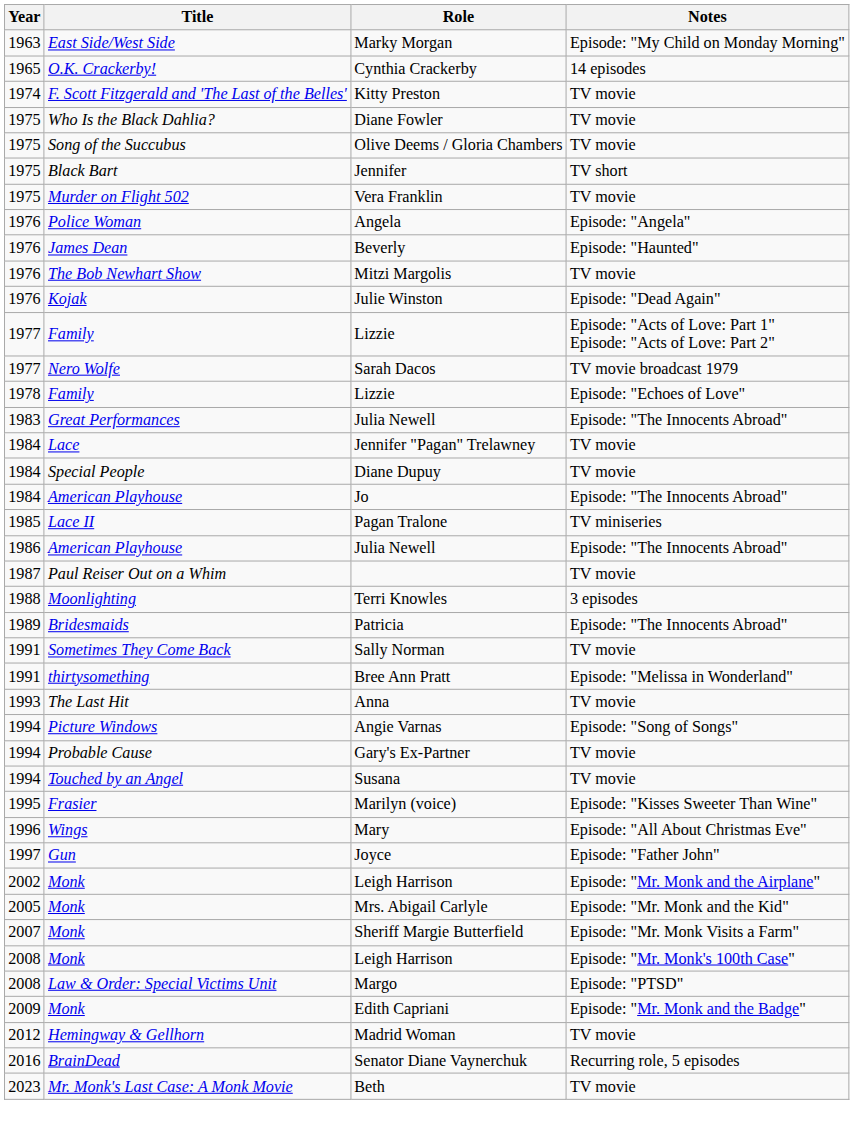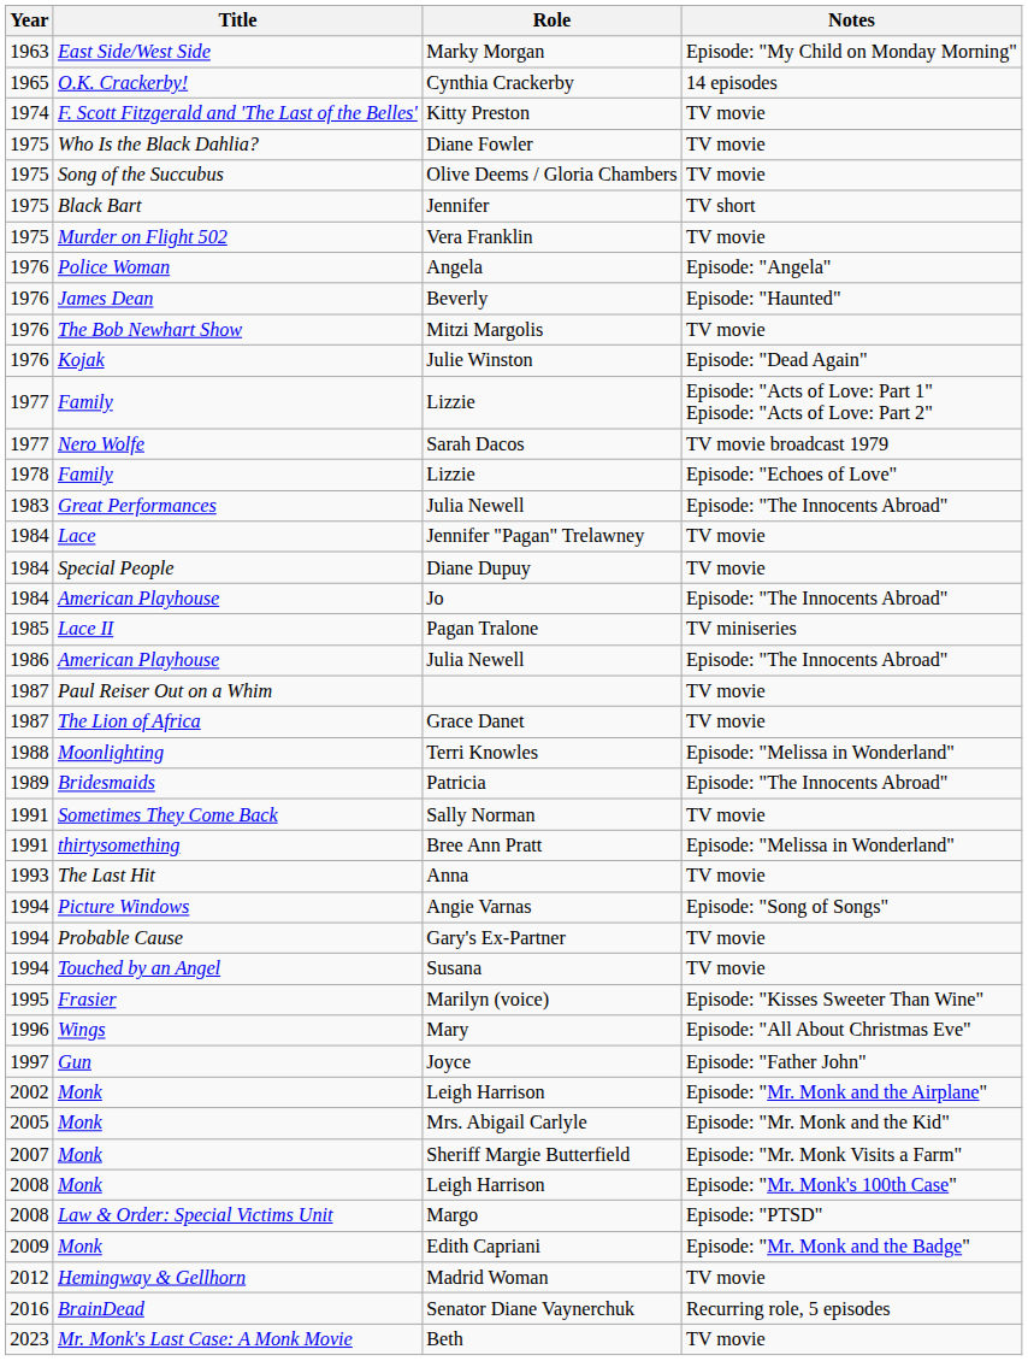 <table class="wikitable sortable">
 <tr>
 <th>Year</th>
 <th>Title</th>
 <th>Role</th>
 <th class="unsortable">Notes</th>
 </tr>
 <tr>
 <td>1963</td>
 <td><em><a href='#'>East Side/West Side</a></em></td>
 <td>Marky Morgan</td>
 <td>Episode: "My Child on Monday Morning"</td>
 </tr>
 <tr>
 <td>1965</td>
 <td><em><a href='#'>O.K. Crackerby!</a></em></td>
 <td>Cynthia Crackerby</td>
 <td>14 episodes</td>
 </tr>
 <tr>
 <td>1974</td>
 <td><em><a href='#'>F. Scott Fitzgerald and 'The Last of the Belles'</a></em></td>
 <td>Kitty Preston</td>
 <td>TV movie</td>
 </tr>
 <tr>
 <td>1975</td>
 <td><em>Who Is the Black Dahlia?</em></td>
 <td>Diane Fowler</td>
 <td>TV movie</td>
 </tr>
 <tr>
 <td>1975</td>
 <td><em>Song of the Succubus</em></td>
 <td>Olive Deems / Gloria Chambers</td>
 <td>TV movie</td>
 </tr>
 <tr>
 <td>1975</td>
 <td><em>Black Bart</em></td>
 <td>Jennifer</td>
 <td>TV short</td>
 </tr>
 <tr>
 <td>1975</td>
 <td><em><a href='#'>Murder on Flight 502</a></em></td>
 <td>Vera Franklin</td>
 <td>TV movie</td>
 </tr>
 <tr>
 <td>1976</td>
 <td><em><a href='#'>Police Woman</a></em></td>
 <td>Angela</td>
 <td>Episode: "Angela"</td>
 </tr>
 <tr>
 <td>1976</td>
 <td><em><a href='#'>James Dean</a></em></td>
 <td>Beverly</td>
 <td>Episode: "Haunted"</td>
 </tr>
 <tr>
 <td>1976</td>
 <td><em><a href='#'>The Bob Newhart Show</a></em></td>
 <td>Mitzi Margolis</td>
 <td>TV movie</td>
 </tr>
 <tr>
 <td>1976</td>
 <td><em><a href='#'>Kojak</a></em></td>
 <td>Julie Winston</td>
 <td>Episode: "Dead Again"</td>
 </tr>
 <tr>
 <td>1977</td>
 <td><em><a href='#'>Family</a></em></td>
 <td>Lizzie</td>
 <td>Episode: "Acts of Love: Part 1"<br>Episode: "Acts of Love: Part 2"</td>
 </tr>
 <tr>
 <td>1977</td>
 <td><em><a href='#'>Nero Wolfe</a></em></td>
 <td>Sarah Dacos</td>
 <td>TV movie broadcast 1979</td>
 </tr>
 <tr>
 <td>1978</td>
 <td><em><a href='#'>Family</a></em></td>
 <td>Lizzie</td>
 <td>Episode: "Echoes of Love"</td>
 </tr>
 <tr>
 <td>1983</td>
 <td><em><a href='#'>Great Performances</a></em></td>
 <td>Julia Newell</td>
 <td>Episode: "The Innocents Abroad"</td>
 </tr>
 <tr>
 <td>1984</td>
 <td><em><a href='#'>Lace</a></em></td>
 <td>Jennifer "Pagan" Trelawney</td>
 <td>TV movie</td>
 </tr>
 <tr>
 <td>1984</td>
 <td><em>Special People</em></td>
 <td>Diane Dupuy</td>
 <td>TV movie</td>
 </tr>
 <tr>
 <td>1984</td>
 <td><em><a href='#'>American Playhouse</a></em></td>
 <td>Jo</td>
 <td>Episode: "The Innocents Abroad"</td>
 </tr>
 <tr>
 <td>1985</td>
 <td><em><a href='#'>Lace II</a></em></td>
 <td>Pagan Tralone</td>
 <td>TV miniseries</td>
 </tr>
 <tr>
 <td>1986</td>
 <td><em><a href='#'>American Playhouse</a></em></td>
 <td>Julia Newell</td>
 <td>Episode: "The Innocents Abroad"</td>
 </tr>
 <tr>
 <td>1987</td>
 <td><em>Paul Reiser Out on a Whim</em></td>
 <td></td>
 <td>TV movie</td>
 </tr>
 <tr>
+<td>1987</td>
+<td><em><a href='#'>The Lion of Africa</a></em></td>
+<td>Grace Danet</td>
+<td>TV movie</td>
+</tr>
+<tr>
 <td>1988</td>
 <td><em><a href='#'>Moonlighting</a></em></td>
 <td>Terri Knowles</td>
-<td>3 episodes</td>
+<td>Episode: "Melissa in Wonderland"</td>
 </tr>
 <tr>
 <td>1989</td>
 <td><em><a href='#'>Bridesmaids</a></em></td>
 <td>Patricia</td>
 <td>Episode: "The Innocents Abroad"</td>
 </tr>
 <tr>
 <td>1991</td>
 <td><em><a href='#'>Sometimes They Come Back</a></em></td>
 <td>Sally Norman</td>
 <td>TV movie</td>
 </tr>
 <tr>
 <td>1991</td>
 <td><em><a href='#'>thirtysomething</a></em></td>
 <td>Bree Ann Pratt</td>
 <td>Episode: "Melissa in Wonderland"</td>
 </tr>
 <tr>
 <td>1993</td>
 <td><em>The Last Hit</em></td>
 <td>Anna</td>
 <td>TV movie</td>
 </tr>
 <tr>
 <td>1994</td>
 <td><em><a href='#'>Picture Windows</a></em></td>
 <td>Angie Varnas</td>
 <td>Episode: "Song of Songs"</td>
 </tr>
 <tr>
 <td>1994</td>
 <td><em>Probable Cause</em></td>
 <td>Gary's Ex-Partner</td>
 <td>TV movie</td>
 </tr>
 <tr>
 <td>1994</td>
 <td><em><a href='#'>Touched by an Angel</a></em></td>
 <td>Susana</td>
 <td>TV movie</td>
 </tr>
 <tr>
 <td>1995</td>
 <td><em><a href='#'>Frasier</a></em></td>
 <td>Marilyn (voice)</td>
 <td>Episode: "Kisses Sweeter Than Wine"</td>
 </tr>
 <tr>
 <td>1996</td>
 <td><em><a href='#'>Wings</a></em></td>
 <td>Mary</td>
 <td>Episode: "All About Christmas Eve"</td>
 </tr>
 <tr>
 <td>1997</td>
 <td><em><a href='#'>Gun</a></em></td>
 <td>Joyce</td>
 <td>Episode: "Father John"</td>
 </tr>
 <tr>
 <td>2002</td>
 <td><em><a href='#'>Monk</a></em></td>
 <td>Leigh Harrison</td>
 <td>Episode: "<a href='#'>Mr. Monk and the Airplane</a>"</td>
 </tr>
 <tr>
 <td>2005</td>
 <td><em><a href='#'>Monk</a></em></td>
 <td>Mrs. Abigail Carlyle</td>
 <td>Episode: "Mr. Monk and the Kid"</td>
 </tr>
 <tr>
 <td>2007</td>
 <td><em><a href='#'>Monk</a></em></td>
 <td>Sheriff Margie Butterfield</td>
 <td>Episode: "Mr. Monk Visits a Farm"</td>
 </tr>
 <tr>
 <td>2008</td>
 <td><em><a href='#'>Monk</a></em></td>
 <td>Leigh Harrison</td>
 <td>Episode: "<a href='#'>Mr. Monk's 100th Case</a>"</td>
 </tr>
 <tr>
 <td>2008</td>
 <td><em><a href='#'>Law & Order: Special Victims Unit</a></em></td>
 <td>Margo</td>
 <td>Episode: "PTSD"</td>
 </tr>
 <tr>
 <td>2009</td>
 <td><em><a href='#'>Monk</a></em></td>
 <td>Edith Capriani</td>
 <td>Episode: "<a href='#'>Mr. Monk and the Badge</a>"</td>
 </tr>
 <tr>
 <td>2012</td>
 <td><em><a href='#'>Hemingway & Gellhorn</a></em></td>
 <td>Madrid Woman</td>
 <td>TV movie</td>
 </tr>
 <tr>
 <td>2016</td>
 <td><em><a href='#'>BrainDead</a></em></td>
 <td>Senator Diane Vaynerchuk</td>
 <td>Recurring role, 5 episodes</td>
 </tr>
 <tr>
 <td>2023</td>
 <td><em><a href='#'>Mr. Monk's Last Case: A Monk Movie</a></em></td>
 <td>Beth</td>
 <td>TV movie</td>
 </tr>
 </table>
